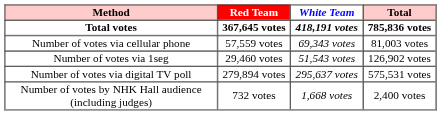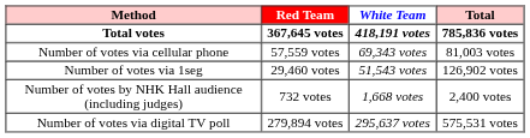 <table border="1" cellpadding="1" cellspacing="0">
 <tr>
 <th style="width:300px; background:#fcc;">Method</th>
 <th style="width:100px; background:red; color:white;">Red Team</th>
 <th style="width:100px; background:white; color:blue;"><em>White Team</em></th>
 <th style="width:100px; background:#fcc;">Total</th>
 </tr>
 <tr style="text-align:center;">
 <td><strong>Total votes</strong></td>
 <td><strong>367,645 votes</strong></td>
 <td><strong><em>418,191 votes</em></strong></td>
 <td><strong>785,836 votes</strong></td>
 </tr>
 <tr style="text-align:center;">
 <td>Number of votes via cellular phone</td>
 <td>57,559 votes</td>
 <td><em>69,343 votes</em></td>
 <td>81,003 votes</td>
 </tr>
 <tr style="text-align:center;">
 <td>Number of votes via 1seg</td>
 <td>29,460 votes</td>
 <td><em>51,543 votes</em></td>
 <td>126,902 votes</td>
 </tr>
 <tr style="text-align:center;">
+<td>Number of votes by NHK Hall audience (including judges)</td>
+<td>732 votes</td>
+<td><em>1,668 votes</em></td>
+<td>2,400 votes</td>
+</tr>
+<tr style="text-align:center;">
 <td>Number of votes via digital TV poll</td>
 <td>279,894 votes</td>
 <td><em>295,637 votes</em></td>
 <td>575,531 votes</td>
 </tr>
-<tr style="text-align:center;">
-<td>Number of votes by NHK Hall audience (including judges)</td>
-<td>732 votes</td>
-<td><em>1,668 votes</em></td>
-<td>2,400 votes</td>
-</tr>
 </table>
